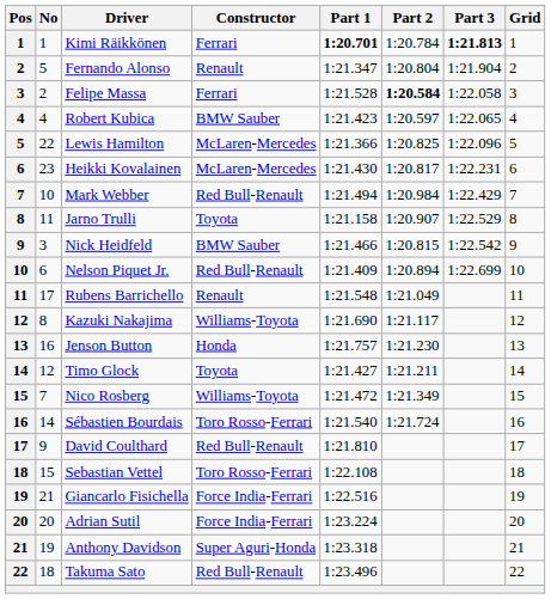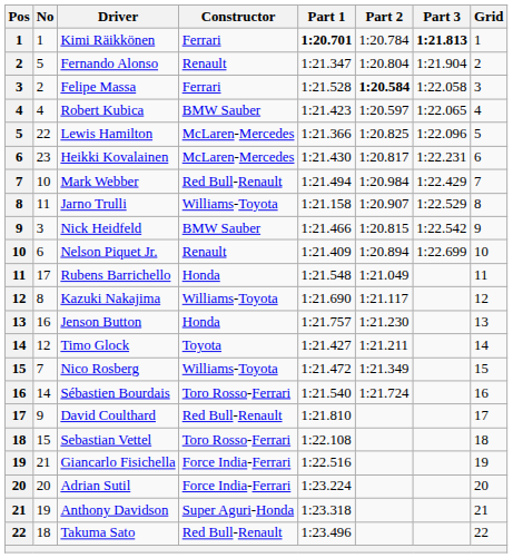 <table class="wikitable sortable" style="font-size:85%">
 <tr>
 <th>Pos</th>
 <th>No</th>
 <th>Driver</th>
 <th>Constructor</th>
 <th>Part 1</th>
 <th>Part 2</th>
 <th>Part 3</th>
 <th>Grid</th>
 </tr>
 <tr>
 <th>1</th>
 <td>1</td>
 <td> <a href='#'>Kimi Räikkönen</a></td>
 <td><a href='#'>Ferrari</a></td>
 <td><strong>1:20.701</strong></td>
 <td>1:20.784</td>
 <td><strong>1:21.813</strong></td>
 <td>1</td>
 </tr>
 <tr>
 <th>2</th>
 <td>5</td>
 <td> <a href='#'>Fernando Alonso</a></td>
 <td><a href='#'>Renault</a></td>
 <td>1:21.347</td>
 <td>1:20.804</td>
 <td>1:21.904</td>
 <td>2</td>
 </tr>
 <tr>
 <th>3</th>
 <td>2</td>
 <td> <a href='#'>Felipe Massa</a></td>
 <td><a href='#'>Ferrari</a></td>
 <td>1:21.528</td>
 <td><strong>1:20.584</strong></td>
 <td>1:22.058</td>
 <td>3</td>
 </tr>
 <tr>
 <th>4</th>
 <td>4</td>
 <td> <a href='#'>Robert Kubica</a></td>
 <td><a href='#'>BMW Sauber</a></td>
 <td>1:21.423</td>
 <td>1:20.597</td>
 <td>1:22.065</td>
 <td>4</td>
 </tr>
 <tr>
 <th>5</th>
 <td>22</td>
 <td> <a href='#'>Lewis Hamilton</a></td>
 <td><a href='#'>McLaren</a>-<a href='#'>Mercedes</a></td>
 <td>1:21.366</td>
 <td>1:20.825</td>
 <td>1:22.096</td>
 <td>5</td>
 </tr>
 <tr>
 <th>6</th>
 <td>23</td>
 <td> <a href='#'>Heikki Kovalainen</a></td>
 <td><a href='#'>McLaren</a>-<a href='#'>Mercedes</a></td>
 <td>1:21.430</td>
 <td>1:20.817</td>
 <td>1:22.231</td>
 <td>6</td>
 </tr>
 <tr>
 <th>7</th>
 <td>10</td>
 <td> <a href='#'>Mark Webber</a></td>
 <td><a href='#'>Red Bull</a>-<a href='#'>Renault</a></td>
 <td>1:21.494</td>
 <td>1:20.984</td>
 <td>1:22.429</td>
 <td>7</td>
 </tr>
 <tr>
 <th>8</th>
 <td>11</td>
 <td> <a href='#'>Jarno Trulli</a></td>
-<td><a href='#'>Toyota</a></td>
+<td><a href='#'>Williams</a>-<a href='#'>Toyota</a></td>
 <td>1:21.158</td>
 <td>1:20.907</td>
 <td>1:22.529</td>
 <td>8</td>
 </tr>
 <tr>
 <th>9</th>
 <td>3</td>
 <td> <a href='#'>Nick Heidfeld</a></td>
 <td><a href='#'>BMW Sauber</a></td>
 <td>1:21.466</td>
 <td>1:20.815</td>
 <td>1:22.542</td>
 <td>9</td>
 </tr>
 <tr>
 <th>10</th>
 <td>6</td>
 <td> <a href='#'>Nelson Piquet Jr.</a></td>
-<td><a href='#'>Red Bull</a>-<a href='#'>Renault</a></td>
+<td><a href='#'>Renault</a></td>
 <td>1:21.409</td>
 <td>1:20.894</td>
 <td>1:22.699</td>
 <td>10</td>
 </tr>
 <tr>
 <th>11</th>
 <td>17</td>
 <td> <a href='#'>Rubens Barrichello</a></td>
-<td><a href='#'>Renault</a></td>
+<td><a href='#'>Honda</a></td>
 <td>1:21.548</td>
 <td>1:21.049</td>
 <td></td>
 <td>11</td>
 </tr>
 <tr>
 <th>12</th>
 <td>8</td>
 <td> <a href='#'>Kazuki Nakajima</a></td>
 <td><a href='#'>Williams</a>-<a href='#'>Toyota</a></td>
 <td>1:21.690</td>
 <td>1:21.117</td>
 <td></td>
 <td>12</td>
 </tr>
 <tr>
 <th>13</th>
 <td>16</td>
 <td> <a href='#'>Jenson Button</a></td>
 <td><a href='#'>Honda</a></td>
 <td>1:21.757</td>
 <td>1:21.230</td>
 <td></td>
 <td>13</td>
 </tr>
 <tr>
 <th>14</th>
 <td>12</td>
 <td> <a href='#'>Timo Glock</a></td>
 <td><a href='#'>Toyota</a></td>
 <td>1:21.427</td>
 <td>1:21.211</td>
 <td></td>
 <td>14</td>
 </tr>
 <tr>
 <th>15</th>
 <td>7</td>
 <td> <a href='#'>Nico Rosberg</a></td>
 <td><a href='#'>Williams</a>-<a href='#'>Toyota</a></td>
 <td>1:21.472</td>
 <td>1:21.349</td>
 <td></td>
 <td>15</td>
 </tr>
 <tr>
 <th>16</th>
 <td>14</td>
 <td> <a href='#'>Sébastien Bourdais</a></td>
 <td><a href='#'>Toro Rosso</a>-<a href='#'>Ferrari</a></td>
 <td>1:21.540</td>
 <td>1:21.724</td>
 <td></td>
 <td>16</td>
 </tr>
 <tr>
 <th>17</th>
 <td>9</td>
 <td> <a href='#'>David Coulthard</a></td>
 <td><a href='#'>Red Bull</a>-<a href='#'>Renault</a></td>
 <td>1:21.810</td>
 <td></td>
 <td></td>
 <td>17</td>
 </tr>
 <tr>
 <th>18</th>
 <td>15</td>
 <td> <a href='#'>Sebastian Vettel</a></td>
 <td><a href='#'>Toro Rosso</a>-<a href='#'>Ferrari</a></td>
 <td>1:22.108</td>
 <td></td>
 <td></td>
 <td>18</td>
 </tr>
 <tr>
 <th>19</th>
 <td>21</td>
 <td> <a href='#'>Giancarlo Fisichella</a></td>
 <td><a href='#'>Force India</a>-<a href='#'>Ferrari</a></td>
 <td>1:22.516</td>
 <td></td>
 <td></td>
 <td>19</td>
 </tr>
 <tr>
 <th>20</th>
 <td>20</td>
 <td> <a href='#'>Adrian Sutil</a></td>
 <td><a href='#'>Force India</a>-<a href='#'>Ferrari</a></td>
 <td>1:23.224</td>
 <td></td>
 <td></td>
 <td>20</td>
 </tr>
 <tr>
 <th>21</th>
 <td>19</td>
 <td> <a href='#'>Anthony Davidson</a></td>
 <td><a href='#'>Super Aguri</a>-<a href='#'>Honda</a></td>
 <td>1:23.318</td>
 <td></td>
 <td></td>
 <td>21</td>
 </tr>
 <tr>
 <th>22</th>
 <td>18</td>
 <td> <a href='#'>Takuma Sato</a></td>
 <td><a href='#'>Red Bull</a>-<a href='#'>Renault</a></td>
 <td>1:23.496</td>
 <td></td>
 <td></td>
 <td>22</td>
 </tr>
 <tr>
 <th colspan="8"></th>
 </tr>
 </table>
